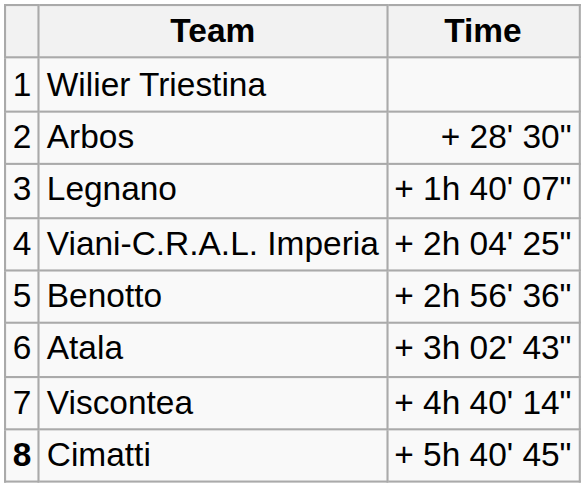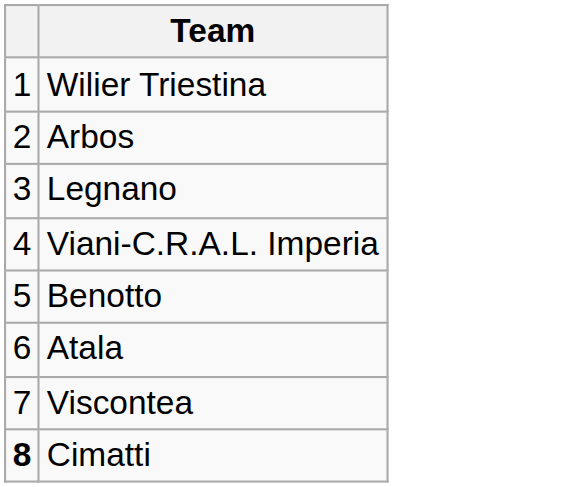 <table class="wikitable">
 <tr>
 <th></th>
 <th>Team</th>
-<th>Time</th>
 </tr>
 <tr>
 <td style="text-align:center">1</td>
 <td>Wilier Triestina</td>
-<td align="right"></td>
 </tr>
 <tr>
 <td style="text-align:center">2</td>
 <td>Arbos</td>
-<td align=right>+ 28' 30"</td>
 </tr>
 <tr>
 <td style="text-align:center">3</td>
 <td>Legnano</td>
-<td align=right>+ 1h 40' 07"</td>
 </tr>
 <tr>
 <td style="text-align:center">4</td>
 <td>Viani-C.R.A.L. Imperia</td>
-<td align=right>+ 2h 04' 25"</td>
 </tr>
 <tr>
 <td style="text-align:center">5</td>
 <td>Benotto</td>
-<td align=right>+ 2h 56' 36"</td>
 </tr>
 <tr>
 <td style="text-align:center">6</td>
 <td>Atala</td>
-<td align=right>+ 3h 02' 43"</td>
 </tr>
 <tr>
 <td style="text-align:center">7</td>
 <td>Viscontea</td>
-<td align=right>+ 4h 40' 14"</td>
 </tr>
 <tr>
 <td style="text-align:center"><strong>8</strong></td>
 <td>Cimatti</td>
-<td align=right>+ 5h 40' 45"</td>
 </tr>
 </table>
